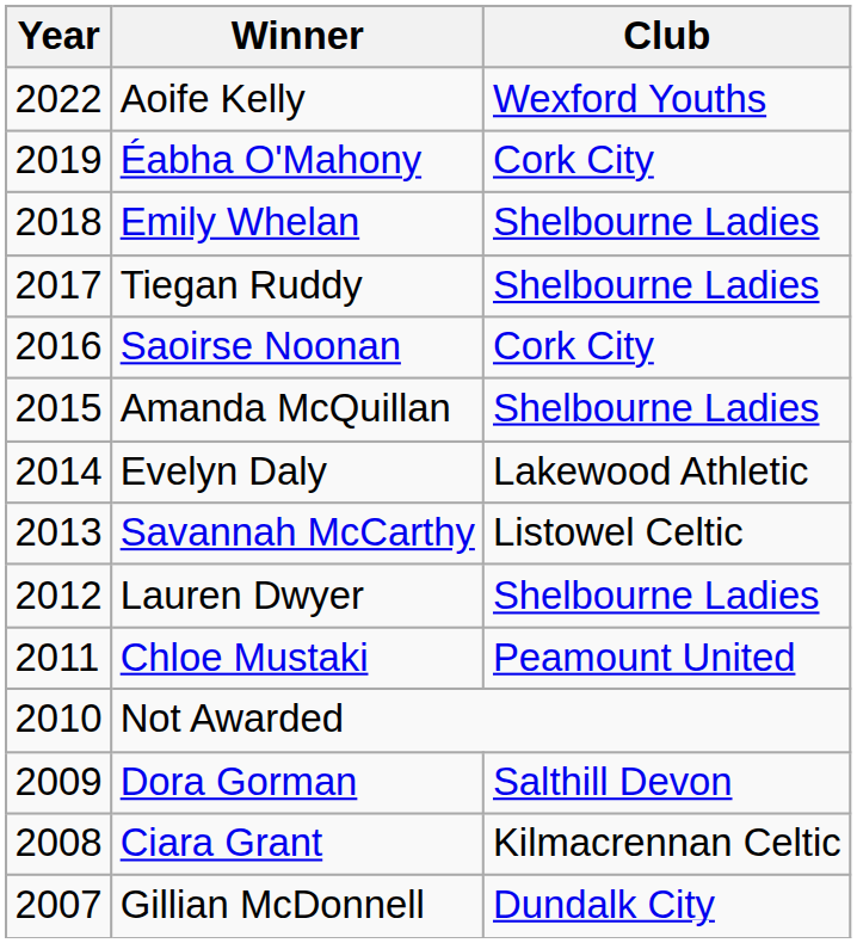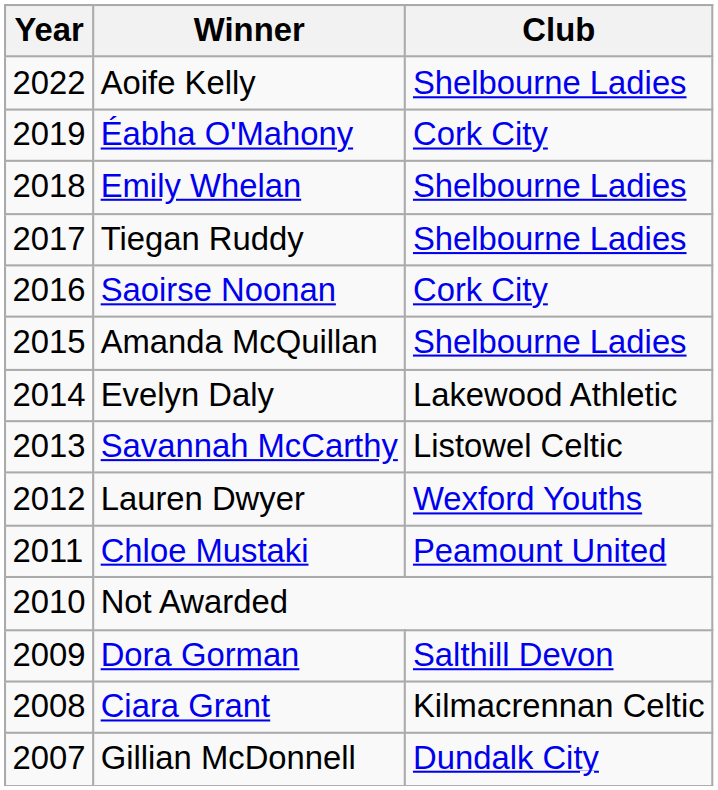 <table class="wikitable">
 <tr>
 <th>Year</th>
 <th>Winner</th>
 <th>Club</th>
 </tr>
 <tr>
 <td>2022</td>
 <td>Aoife Kelly</td>
-<td><a href='#'>Wexford Youths</a></td>
+<td><a href='#'>Shelbourne Ladies</a></td>
 </tr>
 <tr>
 <td>2019</td>
 <td><a href='#'>Éabha O'Mahony</a></td>
 <td><a href='#'>Cork City</a></td>
 </tr>
 <tr>
 <td>2018</td>
 <td><a href='#'>Emily Whelan</a></td>
 <td><a href='#'>Shelbourne Ladies</a></td>
 </tr>
 <tr>
 <td>2017</td>
 <td>Tiegan Ruddy</td>
 <td><a href='#'>Shelbourne Ladies</a></td>
 </tr>
 <tr>
 <td>2016</td>
 <td><a href='#'>Saoirse Noonan</a></td>
 <td><a href='#'>Cork City</a></td>
 </tr>
 <tr>
 <td>2015</td>
 <td>Amanda McQuillan</td>
 <td><a href='#'>Shelbourne Ladies</a></td>
 </tr>
 <tr>
 <td>2014</td>
 <td>Evelyn Daly</td>
 <td>Lakewood Athletic</td>
 </tr>
 <tr>
 <td>2013</td>
 <td><a href='#'>Savannah McCarthy</a></td>
 <td>Listowel Celtic</td>
 </tr>
 <tr>
 <td>2012</td>
 <td>Lauren Dwyer</td>
-<td><a href='#'>Shelbourne Ladies</a></td>
+<td><a href='#'>Wexford Youths</a></td>
 </tr>
 <tr>
 <td>2011</td>
 <td><a href='#'>Chloe Mustaki</a></td>
 <td><a href='#'>Peamount United</a></td>
 </tr>
 <tr>
 <td>2010</td>
 <td colspan="2">Not Awarded</td>
 </tr>
 <tr>
 <td>2009</td>
 <td><a href='#'>Dora Gorman</a></td>
 <td><a href='#'>Salthill Devon</a></td>
 </tr>
 <tr>
 <td>2008</td>
 <td><a href='#'>Ciara Grant</a></td>
 <td>Kilmacrennan Celtic</td>
 </tr>
 <tr>
 <td>2007</td>
 <td>Gillian McDonnell</td>
 <td><a href='#'>Dundalk City</a></td>
 </tr>
 </table>
